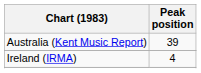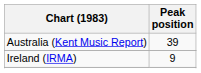 <table class="wikitable sortable">
 <tr>
 <th>Chart (1983)</th>
 <th>Peak<br>position</th>
 </tr>
 <tr>
 <td>Australia (<a href='#'>Kent Music Report</a>)</td>
 <td style="text-align:center;">39</td>
 </tr>
 <tr>
 </tr>
 <tr>
 <td>Ireland (<a href='#'>IRMA</a>)</td>
-<td style="text-align:center;">4</td>
+<td style="text-align:center;">9</td>
 </tr>
 <tr>
 </tr>
 <tr>
 </tr>
 <tr>
 </tr>
 </table>
